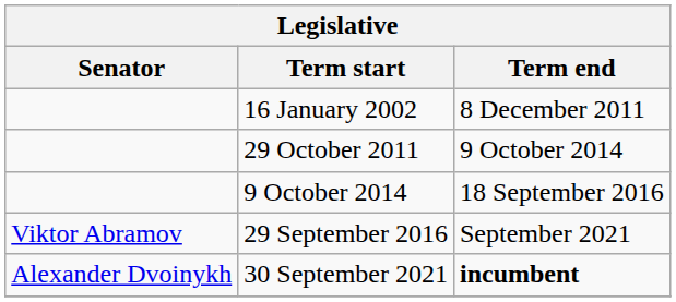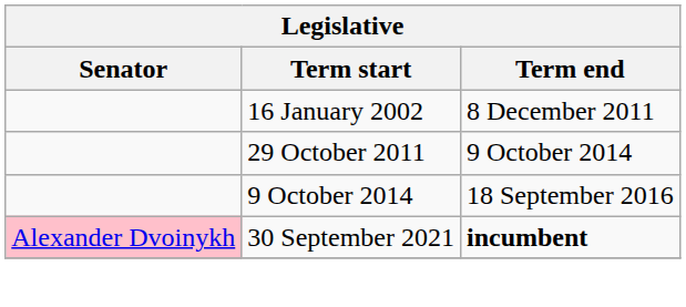 <table class="wikitable sortable">
 <tr>
 <th colspan=3>Legislative</th>
 </tr>
 <tr>
 <th>Senator</th>
 <th>Term start</th>
 <th>Term end</th>
 </tr>
 <tr>
 <td></td>
 <td>16 January 2002</td>
 <td>8 December 2011</td>
 </tr>
 <tr>
 <td></td>
 <td>29 October 2011</td>
 <td>9 October 2014</td>
 </tr>
 <tr>
 <td></td>
 <td>9 October 2014</td>
 <td>18 September 2016</td>
 </tr>
 <tr>
-<td><a href='#'>Viktor Abramov</a></td>
-<td>29 September 2016</td>
-<td>September 2021</td>
-</tr>
-<tr>
-<td><a href='#'>Alexander Dvoinykh</a></td>
+<td style="background: pink;"><a href='#'>Alexander Dvoinykh</a></td>
 <td>30 September 2021</td>
 <td><strong>incumbent</strong></td>
 </tr>
 <tr>
 </tr>
 </table>
